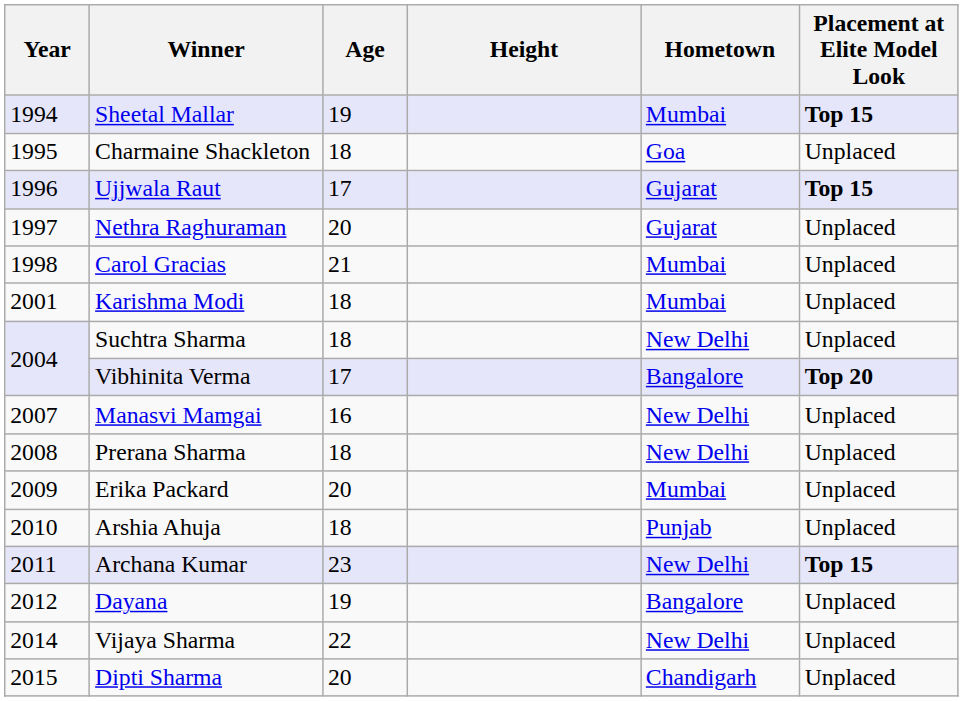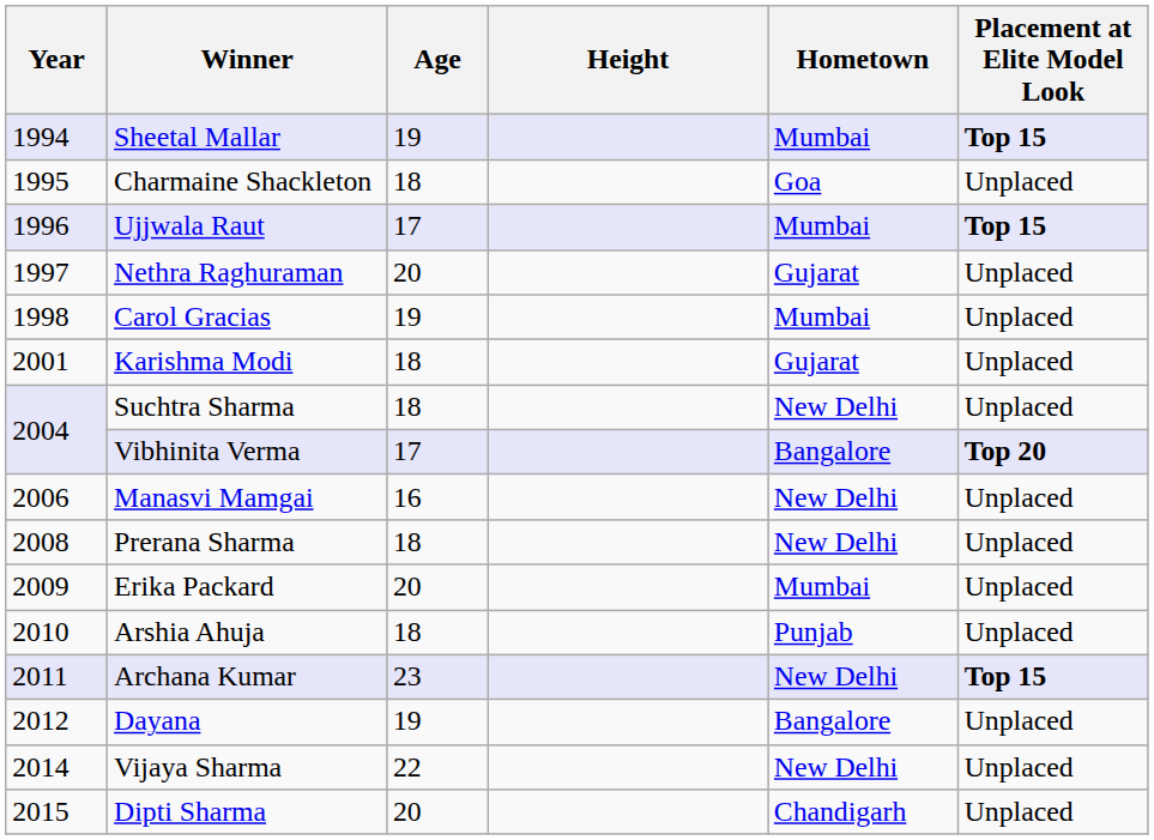 <table class="wikitable ">
 <tr>
 <th width=50>Year</th>
 <th width=150>Winner</th>
 <th width=50>Age</th>
 <th width=150>Height</th>
 <th width=100>Hometown</th>
 <th width=100>Placement at Elite Model Look</th>
 </tr>
 <tr style="background:lavender;">
 <td>1994</td>
 <td><a href='#'>Sheetal Mallar</a></td>
 <td>19</td>
 <td></td>
 <td><a href='#'>Mumbai</a></td>
 <td><strong>Top 15</strong></td>
 </tr>
 <tr>
 <td>1995</td>
 <td>Charmaine Shackleton</td>
 <td>18</td>
 <td></td>
 <td><a href='#'>Goa</a></td>
 <td>Unplaced</td>
 </tr>
 <tr style="background:lavender;">
 <td>1996</td>
 <td><a href='#'>Ujjwala Raut</a></td>
 <td>17</td>
 <td></td>
-<td><a href='#'>Gujarat</a></td>
+<td><a href='#'>Mumbai</a></td>
 <td><strong>Top 15</strong></td>
 </tr>
 <tr>
 <td>1997</td>
 <td><a href='#'>Nethra Raghuraman</a></td>
 <td>20</td>
 <td></td>
 <td><a href='#'>Gujarat</a></td>
 <td>Unplaced</td>
 </tr>
 <tr>
 <td>1998</td>
 <td><a href='#'>Carol Gracias</a></td>
-<td>21</td>
+<td>19</td>
 <td></td>
 <td><a href='#'>Mumbai</a></td>
 <td>Unplaced</td>
 </tr>
 <tr>
 <td>2001</td>
 <td><a href='#'>Karishma Modi</a></td>
 <td>18</td>
 <td></td>
-<td><a href='#'>Mumbai</a></td>
+<td><a href='#'>Gujarat</a></td>
 <td>Unplaced</td>
 </tr>
 <tr>
 <td rowspan="2" style="background:lavender;">2004</td>
 <td>Suchtra Sharma</td>
 <td>18</td>
 <td></td>
 <td><a href='#'>New Delhi</a></td>
 <td>Unplaced</td>
 </tr>
 <tr>
 <td style="background:lavender;">Vibhinita Verma</td>
 <td style="background:lavender;">17</td>
 <td style="background:lavender;"></td>
 <td style="background:lavender;"><a href='#'>Bangalore</a></td>
 <td style="background:lavender;"><strong>Top 20</strong></td>
 </tr>
 <tr>
-<td>2007</td>
+<td>2006</td>
 <td><a href='#'>Manasvi Mamgai</a></td>
 <td>16</td>
 <td></td>
 <td><a href='#'>New Delhi</a></td>
 <td>Unplaced</td>
 </tr>
 <tr>
 <td>2008</td>
 <td>Prerana Sharma</td>
 <td>18</td>
 <td></td>
 <td><a href='#'>New Delhi</a></td>
 <td>Unplaced</td>
 </tr>
 <tr>
 <td>2009</td>
 <td>Erika Packard</td>
 <td>20</td>
 <td></td>
 <td><a href='#'>Mumbai</a></td>
 <td>Unplaced</td>
 </tr>
 <tr>
 <td>2010</td>
 <td>Arshia Ahuja</td>
 <td>18</td>
 <td></td>
 <td><a href='#'>Punjab</a></td>
 <td>Unplaced</td>
 </tr>
 <tr style="background:lavender;">
 <td>2011</td>
 <td>Archana Kumar</td>
 <td>23</td>
 <td></td>
 <td><a href='#'>New Delhi</a></td>
 <td><strong>Top 15</strong></td>
 </tr>
 <tr>
 <td>2012</td>
 <td><a href='#'>Dayana</a></td>
 <td>19</td>
 <td></td>
 <td><a href='#'>Bangalore</a></td>
 <td>Unplaced</td>
 </tr>
 <tr>
 <td>2014</td>
 <td>Vijaya Sharma</td>
 <td>22</td>
 <td></td>
 <td><a href='#'>New Delhi</a></td>
 <td>Unplaced</td>
 </tr>
 <tr>
 <td>2015</td>
 <td><a href='#'>Dipti Sharma</a></td>
 <td>20</td>
 <td></td>
 <td><a href='#'>Chandigarh</a></td>
 <td>Unplaced</td>
 </tr>
 </table>
